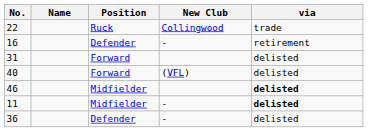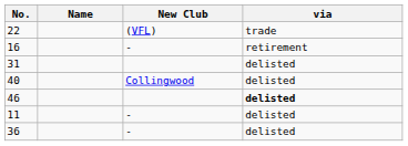 <table class="wikitable sortable" style="width:80%;">
 <tr>
 <th width="1%">No.</th>
 <th width="6%">Name</th>
-<th width="2%">Position</th>
 <th width="5%">New Club</th>
 <th width="10%">via</th>
 </tr>
 <tr>
 <td align="left">22</td>
 <td></td>
-<td><a href='#'>Ruck</a></td>
-<td><a href='#'>Collingwood</a></td>
+<td> (<a href='#'>VFL</a>)</td>
 <td>trade</td>
 </tr>
 <tr>
 <td>16</td>
 <td></td>
-<td><a href='#'>Defender</a></td>
 <td>-</td>
 <td>retirement</td>
 </tr>
 <tr>
 <td>31</td>
 <td></td>
-<td><a href='#'>Forward</a></td>
 <td></td>
 <td>delisted</td>
 </tr>
 <tr>
 <td>40</td>
 <td></td>
-<td><a href='#'>Forward</a></td>
-<td> (<a href='#'>VFL</a>)</td>
+<td><a href='#'>Collingwood</a></td>
 <td>delisted</td>
 </tr>
 <tr>
 <td>46</td>
 <td></td>
-<td><a href='#'>Midfielder</a></td>
 <td></td>
 <td><strong>delisted</strong></td>
 </tr>
 <tr>
 <td>11</td>
 <td></td>
-<td><a href='#'>Midfielder</a></td>
 <td>-</td>
-<td><strong>delisted</strong></td>
+<td>delisted</td>
 </tr>
 <tr>
 <td>36</td>
 <td></td>
-<td><a href='#'>Defender</a></td>
 <td>-</td>
 <td>delisted</td>
 </tr>
 </table>
